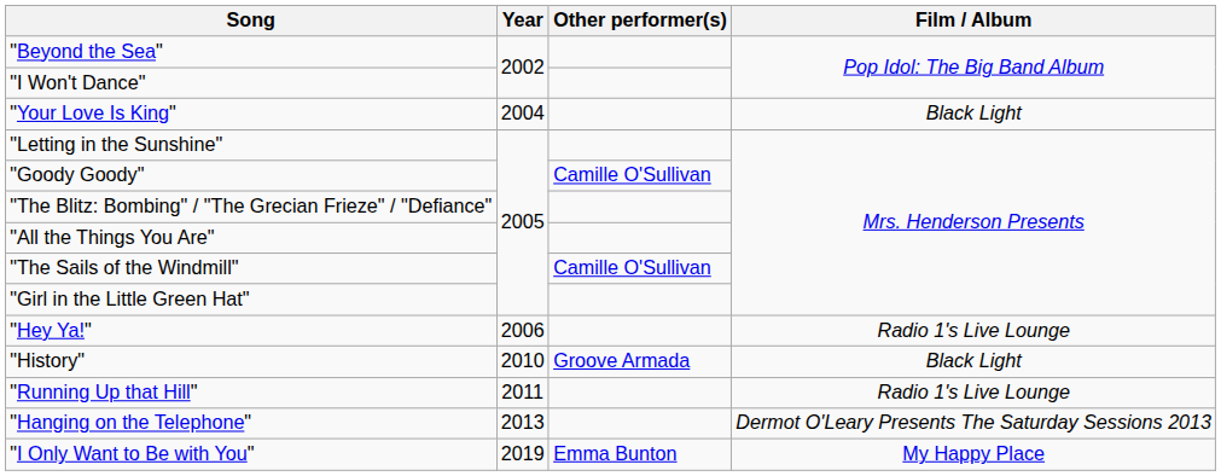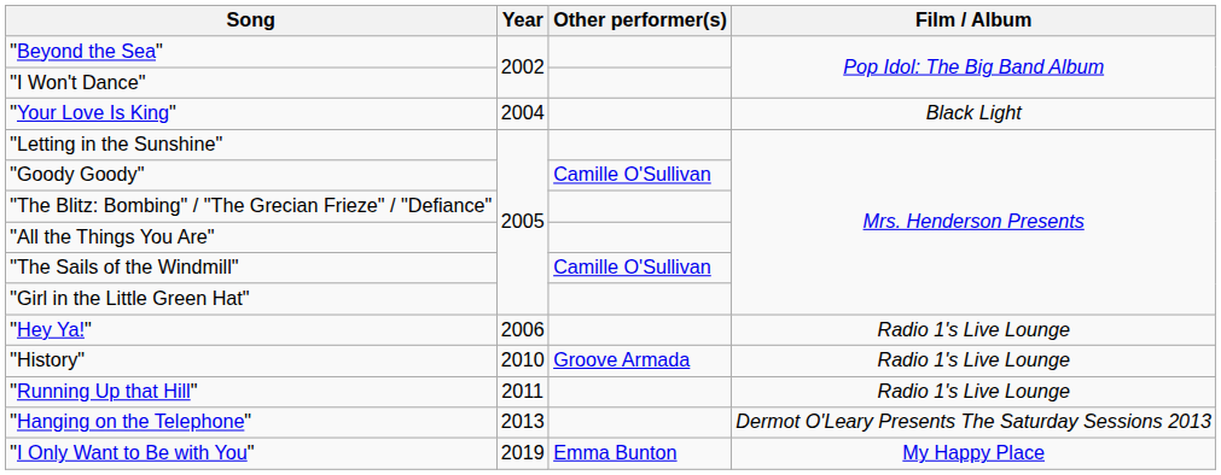 <table class="wikitable">
 <tr>
 <th>Song</th>
 <th>Year</th>
 <th>Other performer(s)</th>
 <th>Film / Album</th>
 </tr>
 <tr>
 <td>"<a href='#'>Beyond the Sea</a>"</td>
 <td rowspan="2" style="text-align:center;">2002</td>
 <td></td>
 <td rowspan="2" style="text-align:center;"><em><a href='#'>Pop Idol: The Big Band Album</a></em></td>
 </tr>
 <tr>
 <td>"I Won't Dance"</td>
 <td></td>
 </tr>
 <tr>
 <td>"<a href='#'>Your Love Is King</a>"</td>
 <td style="text-align:center;">2004</td>
 <td></td>
 <td style="text-align:center;"><em>Black Light</em></td>
 </tr>
 <tr>
 <td>"Letting in the Sunshine"</td>
 <td rowspan="6" style="text-align:center;">2005</td>
 <td></td>
 <td rowspan="6" style="text-align:center;"><em><a href='#'>Mrs. Henderson Presents</a></em></td>
 </tr>
 <tr>
 <td>"Goody Goody"</td>
 <td><a href='#'>Camille O'Sullivan</a></td>
 </tr>
 <tr>
 <td>"The Blitz: Bombing" / "The Grecian Frieze" / "Defiance"</td>
 <td></td>
 </tr>
 <tr>
 <td>"All the Things You Are"</td>
 <td></td>
 </tr>
 <tr>
 <td>"The Sails of the Windmill"</td>
 <td><a href='#'>Camille O'Sullivan</a></td>
 </tr>
 <tr>
 <td>"Girl in the Little Green Hat"</td>
 <td></td>
 </tr>
 <tr>
 <td>"<a href='#'>Hey Ya!</a>"</td>
 <td style="text-align:center;">2006</td>
 <td></td>
 <td style="text-align:center;"><em>Radio 1's Live Lounge</em></td>
 </tr>
 <tr>
 <td>"History"</td>
 <td style="text-align:center;">2010</td>
 <td><a href='#'>Groove Armada</a></td>
-<td style="text-align:center;"><em>Black Light</em></td>
+<td style="text-align:center;"><em>Radio 1's Live Lounge</em></td>
 </tr>
 <tr>
 <td>"<a href='#'>Running Up that Hill</a>"</td>
 <td style="text-align:center;">2011</td>
 <td></td>
 <td style="text-align:center;"><em>Radio 1's Live Lounge</em></td>
 </tr>
 <tr>
 <td>"<a href='#'>Hanging on the Telephone</a>"</td>
 <td style="text-align:center;">2013</td>
 <td></td>
 <td style="text-align:center;"><em>Dermot O'Leary Presents The Saturday Sessions 2013</em></td>
 </tr>
 <tr>
 <td>"<a href='#'>I Only Want to Be with You</a>"</td>
 <td style="text-align:center;">2019</td>
 <td><a href='#'>Emma Bunton</a></td>
 <td style="text-align:center;"><a href='#'>My Happy Place</a></td>
 </tr>
 </table>
